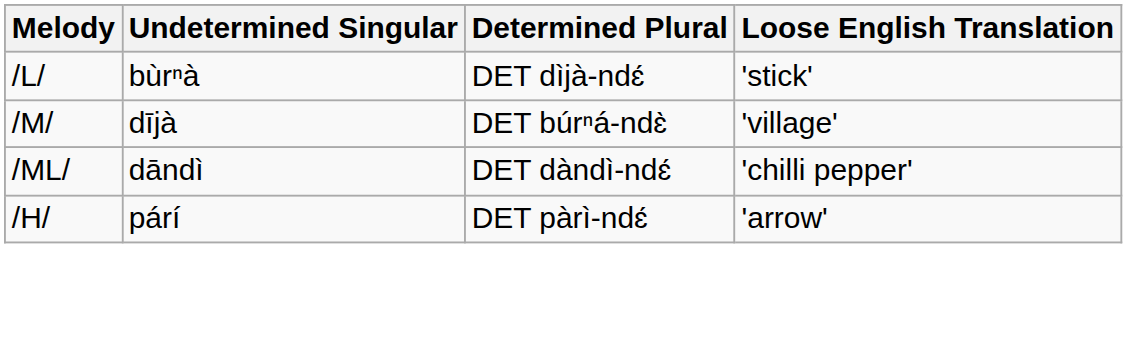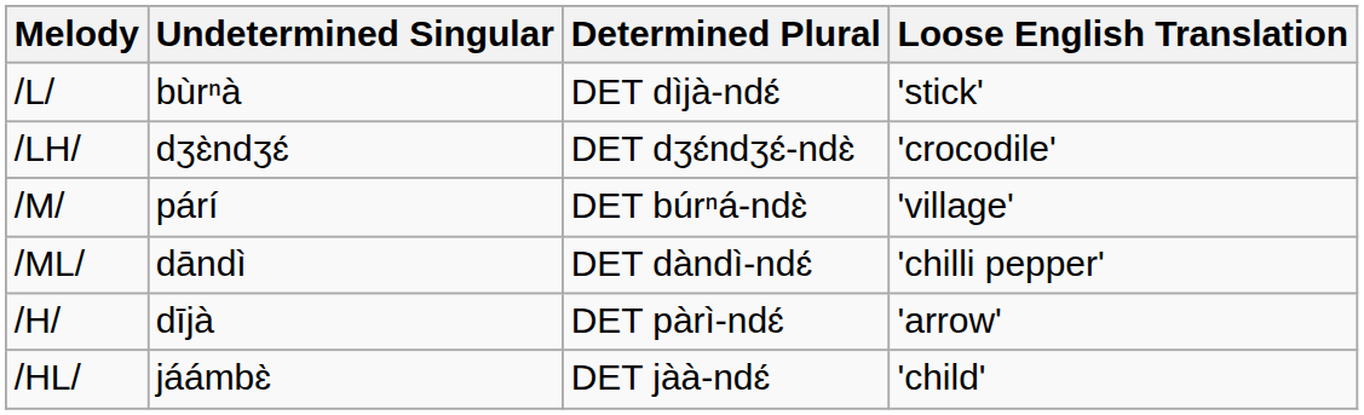 <table class="wikitable">
 <tr>
 <th>Melody</th>
 <th>Undetermined Singular</th>
 <th>Determined Plural</th>
 <th>Loose English Translation</th>
 </tr>
 <tr>
 <td>/L/</td>
 <td>bùrⁿà</td>
 <td>DET dìjà-ndɛ́</td>
 <td>'stick'</td>
 </tr>
 <tr>
+<td>/LH/</td>
+<td>dʒɛ̀ndʒɛ́</td>
+<td>DET dʒɛ́ndʒɛ́-ndɛ̀</td>
+<td>'crocodile'</td>
+</tr>
+<tr>
 <td>/M/</td>
-<td>dījà</td>
+<td>párí</td>
 <td>DET búrⁿá-ndɛ̀</td>
 <td>'village'</td>
 </tr>
 <tr>
 <td>/ML/</td>
 <td>dāndì</td>
 <td>DET dàndì-ndɛ́</td>
 <td>'chilli pepper'</td>
 </tr>
 <tr>
 <td>/H/</td>
-<td>párí</td>
+<td>dījà</td>
 <td>DET pàrì-ndɛ́</td>
 <td>'arrow'</td>
 </tr>
+<tr>
+<td>/HL/</td>
+<td>jáámbɛ̀</td>
+<td>DET jàà-ndɛ́</td>
+<td>'child'</td>
+</tr>
 </table>
